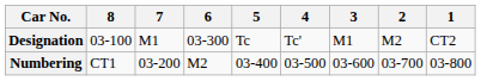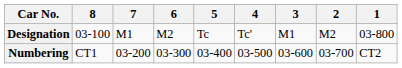 <table class="wikitable">
 <tr>
 <th>Car No.</th>
 <th>8</th>
 <th>7</th>
 <th>6</th>
 <th>5</th>
 <th>4</th>
 <th>3</th>
 <th>2</th>
 <th>1</th>
 </tr>
 <tr>
 <th>Designation</th>
 <td>03-100</td>
 <td>M1</td>
-<td>03-300</td>
+<td>M2</td>
 <td>Tc</td>
 <td>Tc'</td>
 <td>M1</td>
 <td>M2</td>
-<td>CT2</td>
+<td>03-800</td>
 </tr>
 <tr>
 <th>Numbering</th>
 <td>CT1</td>
 <td>03-200</td>
-<td>M2</td>
+<td>03-300</td>
 <td>03-400</td>
 <td>03-500</td>
 <td>03-600</td>
 <td>03-700</td>
-<td>03-800</td>
+<td>CT2</td>
 </tr>
 </table>
